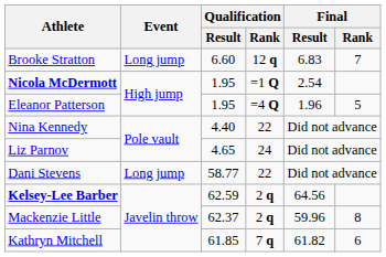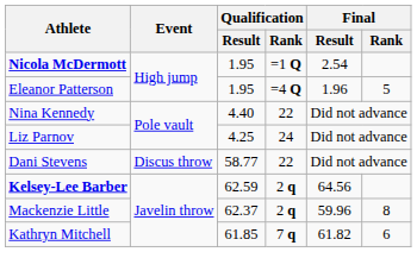 <table class=wikitable style=font-size:90%;text-align:center>
 <tr>
 <th rowspan=2>Athlete</th>
 <th rowspan=2>Event</th>
 <th colspan=2>Qualification</th>
 <th colspan=2>Final</th>
 </tr>
 <tr style=font-size:95%>
 <th>Result</th>
 <th>Rank</th>
 <th>Result</th>
 <th>Rank</th>
-</tr>
-<tr>
-<td align=left><a href='#'>Brooke Stratton</a></td>
-<td align=left><a href='#'>Long jump</a></td>
-<td>6.60</td>
-<td>12 <strong>q</strong></td>
-<td>6.83</td>
-<td>7</td>
 </tr>
 <tr>
 <td align=left><strong><a href='#'>Nicola McDermott</a></strong></td>
 <td align=left rowspan=2><a href='#'>High jump</a></td>
 <td>1.95</td>
 <td>=1 <strong>Q</strong></td>
 <td>2.54 <strong></strong></td>
 <td></td>
 </tr>
 <tr>
 <td align=left><a href='#'>Eleanor Patterson</a></td>
 <td>1.95</td>
 <td>=4 <strong>Q</strong></td>
 <td>1.96</td>
 <td>5</td>
 </tr>
 <tr>
 <td align=left><a href='#'>Nina Kennedy</a></td>
 <td align=left rowspan=2><a href='#'>Pole vault</a></td>
 <td>4.40</td>
 <td>22</td>
 <td colspan=2>Did not advance</td>
 </tr>
 <tr>
 <td align=left><a href='#'>Liz Parnov</a></td>
-<td>4.65</td>
+<td>4.25</td>
 <td>24</td>
 <td colspan=2>Did not advance</td>
 </tr>
 <tr>
 <td align=left><a href='#'>Dani Stevens</a></td>
-<td align=left><a href='#'>Long jump</a></td>
+<td align=left><a href='#'>Discus throw</a></td>
 <td>58.77</td>
 <td>22</td>
 <td colspan=2>Did not advance</td>
 </tr>
 <tr>
 <td align=left><strong><a href='#'>Kelsey-Lee Barber</a></strong></td>
 <td align=left rowspan=3><a href='#'>Javelin throw</a></td>
 <td>62.59 <strong></strong></td>
 <td>2 <strong>q</strong></td>
 <td>64.56 <strong></strong></td>
 <td></td>
 </tr>
 <tr>
 <td align=left><a href='#'>Mackenzie Little</a></td>
 <td>62.37 <strong></strong></td>
 <td>2 <strong>q</strong></td>
 <td>59.96</td>
 <td>8</td>
 </tr>
 <tr>
 <td align=left><a href='#'>Kathryn Mitchell</a></td>
 <td>61.85</td>
 <td>7 <strong>q</strong></td>
 <td>61.82</td>
 <td>6</td>
 </tr>
 </table>
